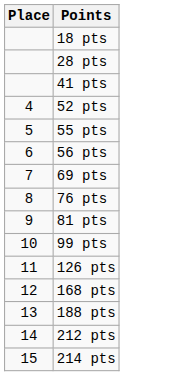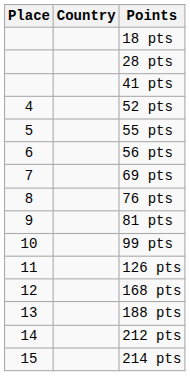 <table class=wikitable>
 <tr>
 <th>Place</th>
+<th>Country</th>
 <th>Points</th>
 </tr>
 <tr>
 <td align=center></td>
+<td></td>
 <td>18 pts</td>
 </tr>
 <tr>
 <td align=center></td>
+<td></td>
 <td>28 pts</td>
 </tr>
 <tr>
 <td align=center></td>
+<td></td>
 <td>41 pts</td>
 </tr>
 <tr>
 <td align=center>4</td>
+<td></td>
 <td>52 pts</td>
 </tr>
 <tr>
 <td align=center>5</td>
+<td></td>
 <td>55 pts</td>
 </tr>
 <tr>
 <td align=center>6</td>
+<td></td>
 <td>56 pts</td>
 </tr>
 <tr>
 <td align=center>7</td>
+<td></td>
 <td>69 pts</td>
 </tr>
 <tr>
 <td align=center>8</td>
+<td></td>
 <td>76 pts</td>
 </tr>
 <tr>
 <td align=center>9</td>
+<td></td>
 <td>81 pts</td>
 </tr>
 <tr>
 <td align=center>10</td>
+<td></td>
 <td>99 pts</td>
 </tr>
 <tr>
 <td align=center>11</td>
+<td></td>
 <td>126 pts</td>
 </tr>
 <tr>
 <td align=center>12</td>
+<td></td>
 <td>168 pts</td>
 </tr>
 <tr>
 <td align=center>13</td>
+<td></td>
 <td>188 pts</td>
 </tr>
 <tr>
 <td align=center>14</td>
+<td></td>
 <td>212 pts</td>
 </tr>
 <tr>
 <td align=center>15</td>
+<td></td>
 <td>214 pts</td>
 </tr>
 </table>
